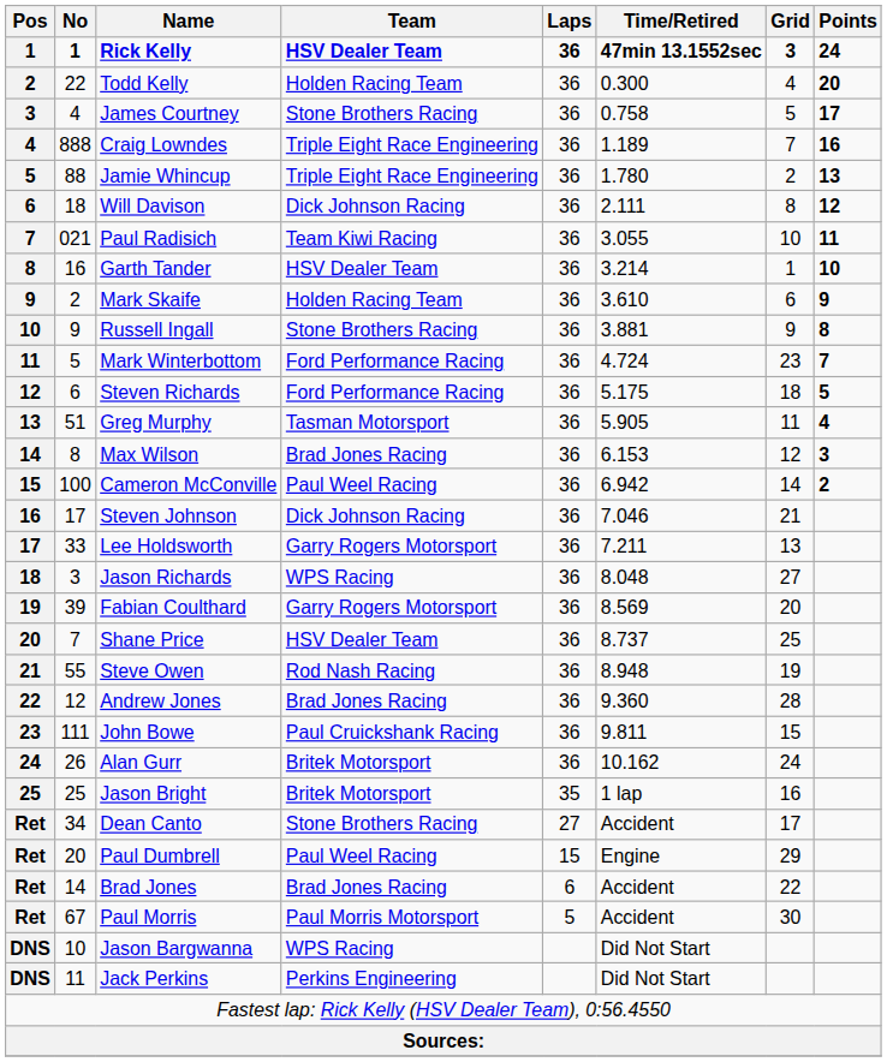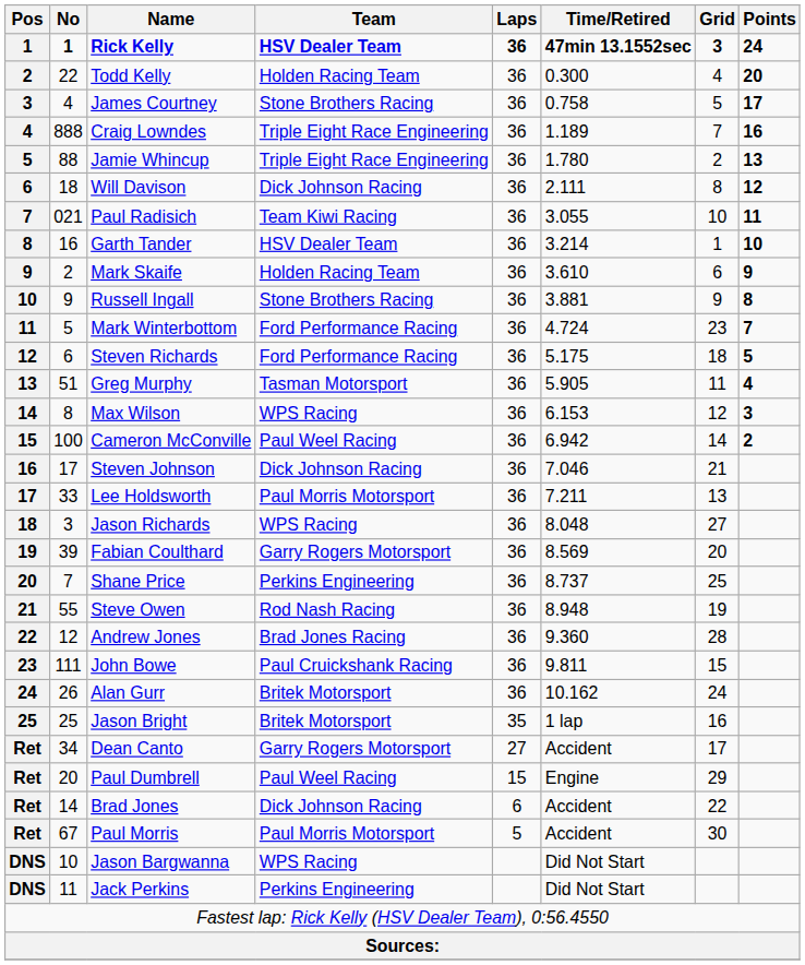 <table class="wikitable" style="font-size: 87%;">
 <tr>
 <th>Pos</th>
 <th>No</th>
 <th>Name</th>
 <th>Team</th>
 <th>Laps</th>
 <th>Time/Retired</th>
 <th>Grid</th>
 <th>Points</th>
 </tr>
 <tr>
 <th>1</th>
 <td align="center"><strong>1</strong></td>
 <td><strong> <a href='#'>Rick Kelly</a></strong></td>
 <td><strong><a href='#'>HSV Dealer Team</a></strong></td>
 <td align="center"><strong>36</strong></td>
 <td><strong>47min 13.1552sec</strong></td>
 <td align="center"><strong>3</strong></td>
 <td><strong>24</strong></td>
 </tr>
 <tr>
 <th>2</th>
 <td align="center">22</td>
 <td> <a href='#'>Todd Kelly</a></td>
 <td><a href='#'>Holden Racing Team</a></td>
 <td align="center">36</td>
 <td> 0.300</td>
 <td align="center">4</td>
 <td><strong>20</strong></td>
 </tr>
 <tr>
 <th>3</th>
 <td align="center">4</td>
 <td> <a href='#'>James Courtney</a></td>
 <td><a href='#'>Stone Brothers Racing</a></td>
 <td align="center">36</td>
 <td> 0.758</td>
 <td align="center">5</td>
 <td><strong>17</strong></td>
 </tr>
 <tr>
 <th>4</th>
 <td align="center">888</td>
 <td> <a href='#'>Craig Lowndes</a></td>
 <td><a href='#'>Triple Eight Race Engineering</a></td>
 <td align="center">36</td>
 <td> 1.189</td>
 <td align="center">7</td>
 <td><strong>16</strong></td>
 </tr>
 <tr>
 <th>5</th>
 <td align="center">88</td>
 <td> <a href='#'>Jamie Whincup</a></td>
 <td><a href='#'>Triple Eight Race Engineering</a></td>
 <td align="center">36</td>
 <td> 1.780</td>
 <td align="center">2</td>
 <td><strong>13</strong></td>
 </tr>
 <tr>
 <th>6</th>
 <td align="center">18</td>
 <td> <a href='#'>Will Davison</a></td>
 <td><a href='#'>Dick Johnson Racing</a></td>
 <td align="center">36</td>
 <td> 2.111</td>
 <td align="center">8</td>
 <td><strong>12</strong></td>
 </tr>
 <tr>
 <th>7</th>
 <td align="center">021</td>
 <td> <a href='#'>Paul Radisich</a></td>
 <td><a href='#'>Team Kiwi Racing</a></td>
 <td align="center">36</td>
 <td> 3.055</td>
 <td align="center">10</td>
 <td><strong>11</strong></td>
 </tr>
 <tr>
 <th>8</th>
 <td align="center">16</td>
 <td> <a href='#'>Garth Tander</a></td>
 <td><a href='#'>HSV Dealer Team</a></td>
 <td align="center">36</td>
 <td> 3.214</td>
 <td align="center">1</td>
 <td><strong>10</strong></td>
 </tr>
 <tr>
 <th>9</th>
 <td align="center">2</td>
 <td> <a href='#'>Mark Skaife</a></td>
 <td><a href='#'>Holden Racing Team</a></td>
 <td align="center">36</td>
 <td> 3.610</td>
 <td align="center">6</td>
 <td><strong>9</strong></td>
 </tr>
 <tr>
 <th>10</th>
 <td align="center">9</td>
 <td> <a href='#'>Russell Ingall</a></td>
 <td><a href='#'>Stone Brothers Racing</a></td>
 <td align="center">36</td>
 <td> 3.881</td>
 <td align="center">9</td>
 <td><strong>8</strong></td>
 </tr>
 <tr>
 <th>11</th>
 <td align="center">5</td>
 <td> <a href='#'>Mark Winterbottom</a></td>
 <td><a href='#'>Ford Performance Racing</a></td>
 <td align="center">36</td>
 <td> 4.724</td>
 <td align="center">23</td>
 <td><strong>7</strong></td>
 </tr>
 <tr>
 <th>12</th>
 <td align="center">6</td>
 <td> <a href='#'>Steven Richards</a></td>
 <td><a href='#'>Ford Performance Racing</a></td>
 <td align="center">36</td>
 <td> 5.175</td>
 <td align="center">18</td>
 <td><strong>5</strong></td>
 </tr>
 <tr>
 <th>13</th>
 <td align="center">51</td>
 <td> <a href='#'>Greg Murphy</a></td>
 <td><a href='#'>Tasman Motorsport</a></td>
 <td align="center">36</td>
 <td> 5.905</td>
 <td align="center">11</td>
 <td><strong>4</strong></td>
 </tr>
 <tr>
 <th>14</th>
 <td align="center">8</td>
 <td> <a href='#'>Max Wilson</a></td>
-<td><a href='#'>Brad Jones Racing</a></td>
+<td><a href='#'>WPS Racing</a></td>
 <td align="center">36</td>
 <td> 6.153</td>
 <td align="center">12</td>
 <td><strong>3</strong></td>
 </tr>
 <tr>
 <th>15</th>
 <td align="center">100</td>
 <td> <a href='#'>Cameron McConville</a></td>
 <td><a href='#'>Paul Weel Racing</a></td>
 <td align="center">36</td>
 <td> 6.942</td>
 <td align="center">14</td>
 <td><strong>2</strong></td>
 </tr>
 <tr>
 <th>16</th>
 <td align="center">17</td>
 <td> <a href='#'>Steven Johnson</a></td>
 <td><a href='#'>Dick Johnson Racing</a></td>
 <td align="center">36</td>
 <td> 7.046</td>
 <td align="center">21</td>
 <td></td>
 </tr>
 <tr>
 <th>17</th>
 <td align="center">33</td>
 <td> <a href='#'>Lee Holdsworth</a></td>
-<td><a href='#'>Garry Rogers Motorsport</a></td>
+<td><a href='#'>Paul Morris Motorsport</a></td>
 <td align="center">36</td>
 <td> 7.211</td>
 <td align="center">13</td>
 <td></td>
 </tr>
 <tr>
 <th>18</th>
 <td align="center">3</td>
 <td> <a href='#'>Jason Richards</a></td>
 <td><a href='#'>WPS Racing</a></td>
 <td align="center">36</td>
 <td> 8.048</td>
 <td align="center">27</td>
 <td></td>
 </tr>
 <tr>
 <th>19</th>
 <td align="center">39</td>
 <td> <a href='#'>Fabian Coulthard</a></td>
 <td><a href='#'>Garry Rogers Motorsport</a></td>
 <td align="center">36</td>
 <td> 8.569</td>
 <td align="center">20</td>
 <td></td>
 </tr>
 <tr>
 <th>20</th>
 <td align="center">7</td>
 <td> <a href='#'>Shane Price</a></td>
-<td><a href='#'>HSV Dealer Team</a></td>
+<td><a href='#'>Perkins Engineering</a></td>
 <td align="center">36</td>
 <td> 8.737</td>
 <td align="center">25</td>
 <td></td>
 </tr>
 <tr>
 <th>21</th>
 <td align="center">55</td>
 <td> <a href='#'>Steve Owen</a></td>
 <td><a href='#'>Rod Nash Racing</a></td>
 <td align="center">36</td>
 <td> 8.948</td>
 <td align="center">19</td>
 <td></td>
 </tr>
 <tr>
 <th>22</th>
 <td align="center">12</td>
 <td> <a href='#'>Andrew Jones</a></td>
 <td><a href='#'>Brad Jones Racing</a></td>
 <td align="center">36</td>
 <td> 9.360</td>
 <td align="center">28</td>
 <td></td>
 </tr>
 <tr>
 <th>23</th>
 <td align="center">111</td>
 <td> <a href='#'>John Bowe</a></td>
 <td><a href='#'>Paul Cruickshank Racing</a></td>
 <td align="center">36</td>
 <td> 9.811</td>
 <td align="center">15</td>
 <td></td>
 </tr>
 <tr>
 <th>24</th>
 <td align="center">26</td>
 <td> <a href='#'>Alan Gurr</a></td>
 <td><a href='#'>Britek Motorsport</a></td>
 <td align="center">36</td>
 <td> 10.162</td>
 <td align="center">24</td>
 <td></td>
 </tr>
 <tr>
 <th>25</th>
 <td align="center">25</td>
 <td> <a href='#'>Jason Bright</a></td>
 <td><a href='#'>Britek Motorsport</a></td>
 <td align="center">35</td>
 <td> 1 lap</td>
 <td align="center">16</td>
 <td></td>
 </tr>
 <tr>
 <th>Ret</th>
 <td align="center">34</td>
 <td> <a href='#'>Dean Canto</a></td>
-<td><a href='#'>Stone Brothers Racing</a></td>
+<td><a href='#'>Garry Rogers Motorsport</a></td>
 <td align="center">27</td>
 <td>Accident</td>
 <td align="center">17</td>
 <td></td>
 </tr>
 <tr>
 <th>Ret</th>
 <td align="center">20</td>
 <td> <a href='#'>Paul Dumbrell</a></td>
 <td><a href='#'>Paul Weel Racing</a></td>
 <td align="center">15</td>
 <td>Engine</td>
 <td align="center">29</td>
 <td></td>
 </tr>
 <tr>
 <th>Ret</th>
 <td align="center">14</td>
 <td> <a href='#'>Brad Jones</a></td>
-<td><a href='#'>Brad Jones Racing</a></td>
+<td><a href='#'>Dick Johnson Racing</a></td>
 <td align="center">6</td>
 <td>Accident</td>
 <td align="center">22</td>
 <td></td>
 </tr>
 <tr>
 <th>Ret</th>
 <td align="center">67</td>
 <td> <a href='#'>Paul Morris</a></td>
 <td><a href='#'>Paul Morris Motorsport</a></td>
 <td align="center">5</td>
 <td>Accident</td>
 <td align="center">30</td>
 <td></td>
 </tr>
 <tr>
 <th>DNS</th>
 <td align="center">10</td>
 <td> <a href='#'>Jason Bargwanna</a></td>
 <td><a href='#'>WPS Racing</a></td>
 <td></td>
 <td>Did Not Start</td>
 <td></td>
 <td></td>
 </tr>
 <tr>
 <th>DNS</th>
 <td align="center">11</td>
 <td> <a href='#'>Jack Perkins</a></td>
 <td><a href='#'>Perkins Engineering</a></td>
 <td></td>
 <td>Did Not Start</td>
 <td></td>
 <td></td>
 </tr>
 <tr>
 <td colspan="8" align="center"><em>Fastest lap: <a href='#'>Rick Kelly</a> (<a href='#'>HSV Dealer Team</a>), 0:56.4550</em></td>
 </tr>
 <tr>
 <th colspan="8">Sources: </th>
 </tr>
 <tr>
 </tr>
 </table>
